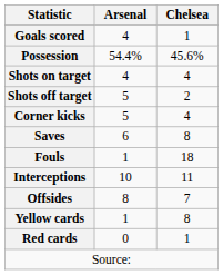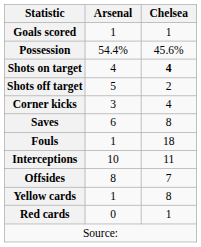 <table class="wikitable plainrowheaders" style="text-align:center">
 <tr>
 <th scope="col">Statistic</th>
 <th scope="col" style="width:70px">Arsenal</th>
 <th scope="col" style="width:70px">Chelsea</th>
 </tr>
 <tr>
 <th scope=row>Goals scored</th>
-<td>4</td>
+<td>1</td>
 <td>1</td>
 </tr>
 <tr>
 <th scope=row>Possession</th>
 <td>54.4%</td>
 <td>45.6%</td>
 </tr>
 <tr>
 <th scope=row>Shots on target</th>
 <td>4</td>
-<td>4</td>
+<td><strong>4</strong></td>
 </tr>
 <tr>
 <th scope=row>Shots off target</th>
 <td>5</td>
 <td>2</td>
 </tr>
 <tr>
 <th scope=row>Corner kicks</th>
-<td>5</td>
+<td>3</td>
 <td>4</td>
 </tr>
 <tr>
 <th scope=row>Saves</th>
 <td>6</td>
 <td>8</td>
 </tr>
 <tr>
 <th scope=row>Fouls</th>
 <td>1</td>
 <td>18</td>
 </tr>
 <tr>
 <th scope=row>Interceptions</th>
 <td>10</td>
 <td>11</td>
 </tr>
 <tr>
 <th scope=row>Offsides</th>
 <td>8</td>
 <td>7</td>
 </tr>
 <tr>
 <th scope=row>Yellow cards</th>
 <td>1</td>
 <td>8</td>
 </tr>
 <tr>
 <th scope=row>Red cards</th>
 <td>0</td>
 <td>1</td>
 </tr>
 <tr>
 <td colspan="3">Source:</td>
 </tr>
 </table>
